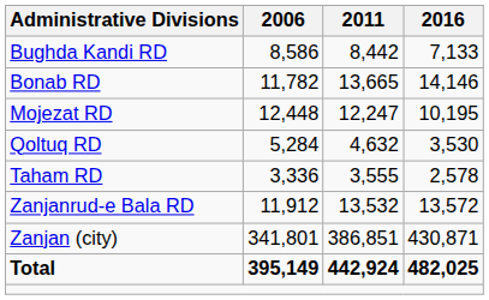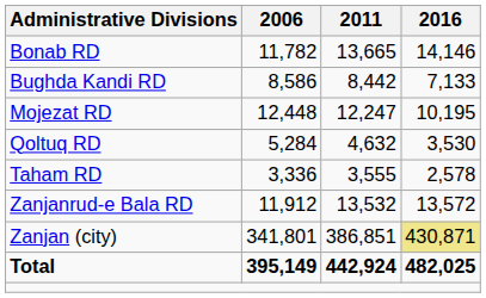 <table class="wikitable">
 <tr>
 <th>Administrative Divisions</th>
 <th>2006</th>
 <th>2011</th>
 <th>2016</th>
 </tr>
 <tr>
+<td><a href='#'>Bonab RD</a></td>
+<td style="text-align: right;">11,782</td>
+<td style="text-align: right;">13,665</td>
+<td style="text-align: right;">14,146</td>
+</tr>
+<tr>
 <td><a href='#'>Bughda Kandi RD</a></td>
 <td style="text-align: right;">8,586</td>
 <td style="text-align: right;">8,442</td>
 <td style="text-align: right;">7,133</td>
-</tr>
-<tr>
-<td><a href='#'>Bonab RD</a></td>
-<td style="text-align: right;">11,782</td>
-<td style="text-align: right;">13,665</td>
-<td style="text-align: right;">14,146</td>
 </tr>
 <tr>
 <td><a href='#'>Mojezat RD</a></td>
 <td style="text-align: right;">12,448</td>
 <td style="text-align: right;">12,247</td>
 <td style="text-align: right;">10,195</td>
 </tr>
 <tr>
 <td><a href='#'>Qoltuq RD</a></td>
 <td style="text-align: right;">5,284</td>
 <td style="text-align: right;">4,632</td>
 <td style="text-align: right;">3,530</td>
 </tr>
 <tr>
 <td><a href='#'>Taham RD</a></td>
 <td style="text-align: right;">3,336</td>
 <td style="text-align: right;">3,555</td>
 <td style="text-align: right;">2,578</td>
 </tr>
 <tr>
 <td><a href='#'>Zanjanrud-e Bala RD</a></td>
 <td style="text-align: right;">11,912</td>
 <td style="text-align: right;">13,532</td>
 <td style="text-align: right;">13,572</td>
 </tr>
 <tr>
 <td><a href='#'>Zanjan</a> (city)</td>
 <td style="text-align: right;">341,801</td>
 <td style="text-align: right;">386,851</td>
-<td style="text-align: right;">430,871</td>
+<td style="background: khaki; text-align: right;">430,871</td>
 </tr>
 <tr>
 <td><strong>Total</strong></td>
 <td style="text-align: right;"><strong>395,149</strong></td>
 <td style="text-align: right;"><strong>442,924</strong></td>
 <td style="text-align: right;"><strong>482,025</strong></td>
 </tr>
 <tr>
 <td colspan=4></td>
 </tr>
 </table>
